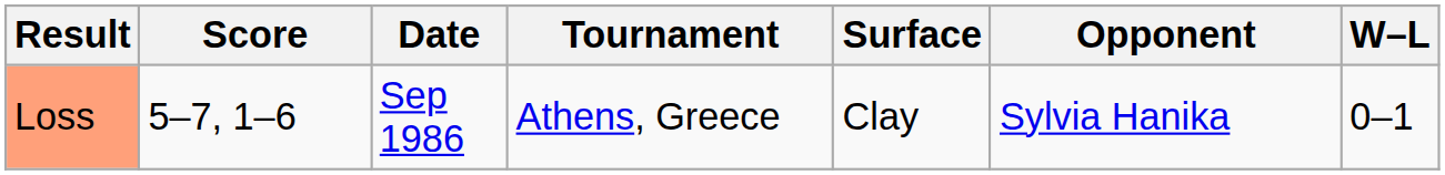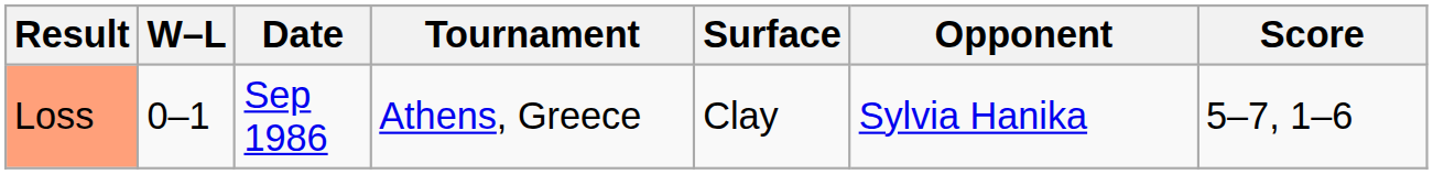 <table class="sortable wikitable">
 <tr>
 <th>Result</th>
-<th style="width:90px" class="unsortable">Score</th>
+<th class="unsortable">W–L</th>
 <th style="width:50px">Date</th>
 <th style="width:130px">Tournament</th>
 <th>Surface</th>
 <th style="width:140px">Opponent</th>
-<th class="unsortable">W–L</th>
+<th style="width:90px" class="unsortable">Score</th>
 </tr>
 <tr>
 <td style="background:#ffa07a;">Loss</td>
-<td>5–7, 1–6</td>
+<td>0–1</td>
 <td><a href='#'>Sep 1986</a></td>
 <td><a href='#'>Athens</a>, Greece</td>
 <td>Clay</td>
 <td> <a href='#'>Sylvia Hanika</a></td>
-<td>0–1</td>
+<td>5–7, 1–6</td>
 </tr>
 </table>
